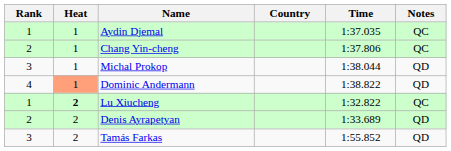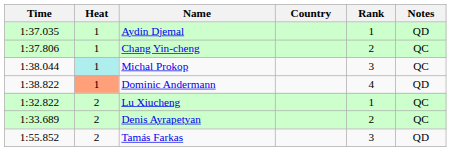 <table class="wikitable sortable" style="text-align:center" width=50%>
 <tr>
-<th>Rank</th>
+<th>Time</th>
 <th>Heat</th>
 <th>Name</th>
 <th>Country</th>
-<th>Time</th>
+<th>Rank</th>
 <th>Notes</th>
 </tr>
 <tr bgcolor=ccffcc>
-<td>1</td>
+<td>1:37.035</td>
 <td>1</td>
 <td align=left><a href='#'>Aydin Djemal</a></td>
 <td align=left></td>
-<td>1:37.035</td>
+<td>1</td>
+<td>QD</td>
+</tr>
+<tr bgcolor=ccffcc>
+<td>1:37.806</td>
+<td>1</td>
+<td align=left><a href='#'>Chang Yin-cheng</a></td>
+<td align=left></td>
+<td>2</td>
+<td>QC</td>
+</tr>
+<tr>
+<td>1:38.044</td>
+<td style="background: paleturquoise;">1</td>
+<td align=left><a href='#'>Michal Prokop</a></td>
+<td align=left></td>
+<td>3</td>
+<td>QC</td>
+</tr>
+<tr>
+<td>1:38.822</td>
+<td style="background: lightsalmon;">1</td>
+<td align=left><a href='#'>Dominic Andermann</a></td>
+<td align=left></td>
+<td>4</td>
+<td>QD</td>
+</tr>
+<tr bgcolor=ccffcc>
+<td>1:32.822</td>
+<td>2</td>
+<td align=left><a href='#'>Lu Xiucheng</a></td>
+<td align=left></td>
+<td>1</td>
 <td>QC</td>
 </tr>
 <tr bgcolor=ccffcc>
+<td>1:33.689</td>
 <td>2</td>
-<td>1</td>
-<td align=left><a href='#'>Chang Yin-cheng</a></td>
+<td align=left><a href='#'>Denis Ayrapetyan</a></td>
 <td align=left></td>
-<td>1:37.806</td>
+<td>2</td>
 <td>QC</td>
 </tr>
 <tr>
-<td>3</td>
-<td>1</td>
-<td align=left><a href='#'>Michal Prokop</a></td>
-<td align=left></td>
-<td>1:38.044</td>
-<td>QD</td>
-</tr>
-<tr>
-<td>4</td>
-<td style="background: lightsalmon;">1</td>
-<td align=left><a href='#'>Dominic Andermann</a></td>
-<td align=left></td>
-<td>1:38.822</td>
-<td>QD</td>
-</tr>
-<tr bgcolor=ccffcc>
-<td>1</td>
-<td><strong>2</strong></td>
-<td align=left><a href='#'>Lu Xiucheng</a></td>
-<td align=left></td>
-<td>1:32.822</td>
-<td>QC</td>
-</tr>
-<tr bgcolor=ccffcc>
-<td>2</td>
-<td>2</td>
-<td align=left><a href='#'>Denis Ayrapetyan</a></td>
-<td align=left></td>
-<td>1:33.689</td>
-<td>QD</td>
-</tr>
-<tr>
-<td>3</td>
+<td>1:55.852</td>
 <td>2</td>
 <td align=left><a href='#'>Tamás Farkas</a></td>
 <td align=left></td>
-<td>1:55.852</td>
+<td>3</td>
 <td>QD</td>
 </tr>
 </table>
